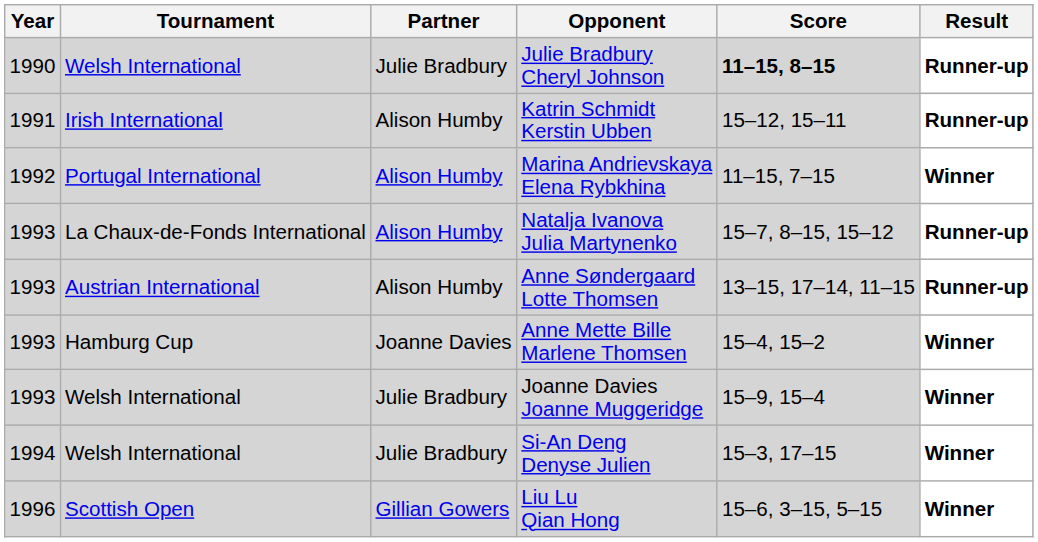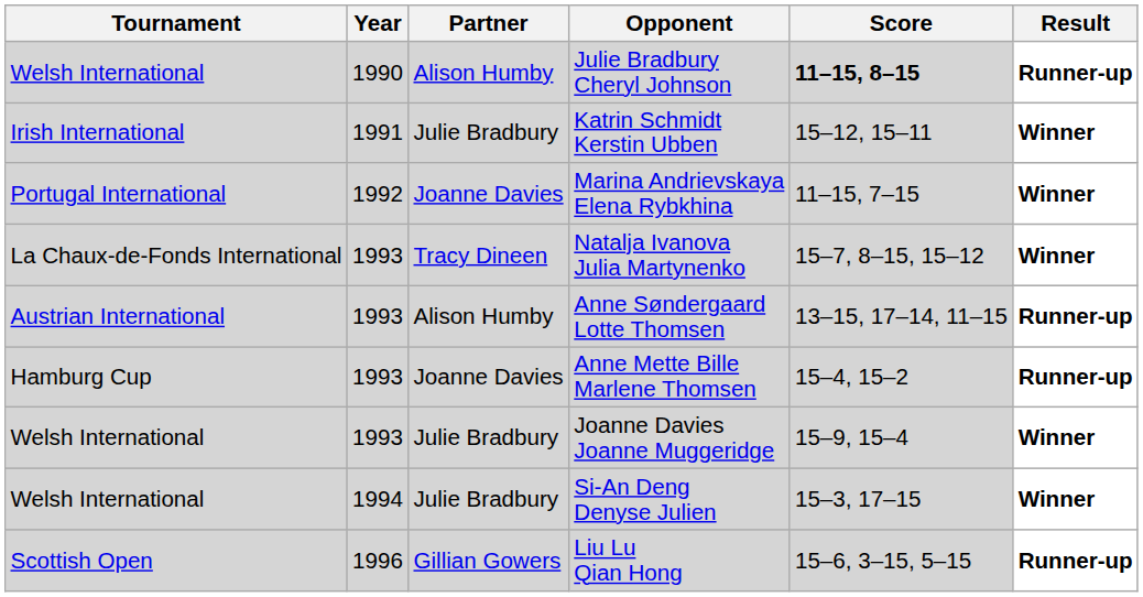 <table class="sortable wikitable" style="font-size: 90%;">
 <tr>
+<th>Tournament</th>
 <th>Year</th>
-<th>Tournament</th>
 <th>Partner</th>
 <th>Opponent</th>
 <th>Score</th>
 <th>Result</th>
 </tr>
 <tr style="background:#D5D5D5">
+<td align="left"><a href='#'>Welsh International</a></td>
 <td align="center">1990</td>
-<td align="left"><a href='#'>Welsh International</a></td>
-<td align="left"> Julie Bradbury</td>
+<td align="left"> <a href='#'>Alison Humby</a></td>
 <td align="left"> <a href='#'>Julie Bradbury</a><br> <a href='#'>Cheryl Johnson</a></td>
 <td align="left"><strong>11–15, 8–15</strong></td>
 <td style="text-align:left; background:white"> <strong>Runner-up</strong></td>
 </tr>
 <tr style="background:#D5D5D5">
+<td align="left"><a href='#'>Irish International</a></td>
 <td align="center">1991</td>
-<td align="left"><a href='#'>Irish International</a></td>
-<td align="left"> Alison Humby</td>
+<td align="left"> Julie Bradbury</td>
 <td align="left"> <a href='#'>Katrin Schmidt</a><br> <a href='#'>Kerstin Ubben</a></td>
 <td align="left">15–12, 15–11</td>
-<td style="text-align:left; background:white"> <strong>Runner-up</strong></td>
+<td style="text-align:left; background:white"> <strong>Winner</strong></td>
 </tr>
 <tr style="background:#D5D5D5">
+<td align="left"><a href='#'>Portugal International</a></td>
 <td align="center">1992</td>
-<td align="left"><a href='#'>Portugal International</a></td>
-<td align="left"> <a href='#'>Alison Humby</a></td>
+<td align="left"> <a href='#'>Joanne Davies</a></td>
 <td align="left"> <a href='#'>Marina Andrievskaya</a><br> <a href='#'>Elena Rybkhina</a></td>
 <td align="left">11–15, 7–15</td>
 <td style="text-align:left; background:white"> <strong>Winner</strong></td>
 </tr>
 <tr style="background:#D5D5D5">
+<td align="left">La Chaux-de-Fonds International</td>
 <td align="center">1993</td>
-<td align="left">La Chaux-de-Fonds International</td>
-<td align="left"> <a href='#'>Alison Humby</a></td>
+<td align="left"> <a href='#'>Tracy Dineen</a></td>
 <td align="left"> <a href='#'>Natalja Ivanova</a> <br>  <a href='#'>Julia Martynenko</a></td>
 <td align="left">15–7, 8–15, 15–12</td>
-<td style="text-align:left; background:white"> <strong>Runner-up</strong></td>
+<td style="text-align:left; background:white"> <strong>Winner</strong></td>
 </tr>
 <tr style="background:#D5D5D5">
+<td align="left"><a href='#'>Austrian International</a></td>
 <td align="center">1993</td>
-<td align="left"><a href='#'>Austrian International</a></td>
 <td align="left"> Alison Humby</td>
 <td align="left"> <a href='#'>Anne Søndergaard</a><br> <a href='#'>Lotte Thomsen</a></td>
 <td align="left">13–15, 17–14, 11–15</td>
 <td style="text-align:left; background:white"> <strong>Runner-up</strong></td>
 </tr>
 <tr style="background:#D5D5D5">
+<td align="left">Hamburg Cup</td>
 <td align="center">1993</td>
-<td align="left">Hamburg Cup</td>
 <td align="left"> Joanne Davies</td>
 <td align="left"> <a href='#'>Anne Mette Bille</a><br> <a href='#'>Marlene Thomsen</a></td>
 <td align="left">15–4, 15–2</td>
-<td style="text-align:left; background:white"> <strong>Winner</strong></td>
+<td style="text-align:left; background:white"> <strong>Runner-up</strong></td>
 </tr>
 <tr style="background:#D5D5D5">
+<td align="left">Welsh International</td>
 <td align="center">1993</td>
-<td align="left">Welsh International</td>
 <td align="left"> Julie Bradbury</td>
 <td align="left"> Joanne Davies<br> <a href='#'>Joanne Muggeridge</a></td>
 <td align="left">15–9, 15–4</td>
 <td style="text-align:left; background:white"> <strong>Winner</strong></td>
 </tr>
 <tr style="background:#D5D5D5">
+<td align="left">Welsh International</td>
 <td align="center">1994</td>
-<td align="left">Welsh International</td>
 <td align="left"> Julie Bradbury</td>
 <td align="left"> <a href='#'>Si-An Deng</a><br> <a href='#'>Denyse Julien</a></td>
 <td align="left">15–3, 17–15</td>
 <td style="text-align:left; background:white"> <strong>Winner</strong></td>
 </tr>
 <tr style="background:#D5D5D5">
+<td align="left"><a href='#'>Scottish Open</a></td>
 <td align="center">1996</td>
-<td align="left"><a href='#'>Scottish Open</a></td>
 <td align="left"> <a href='#'>Gillian Gowers</a></td>
 <td align="left"> <a href='#'>Liu Lu</a><br> <a href='#'>Qian Hong</a></td>
 <td align="left">15–6, 3–15, 5–15</td>
-<td style="text-align:left; background:white"> <strong>Winner</strong></td>
+<td style="text-align:left; background:white"> <strong>Runner-up</strong></td>
 </tr>
 </table>
